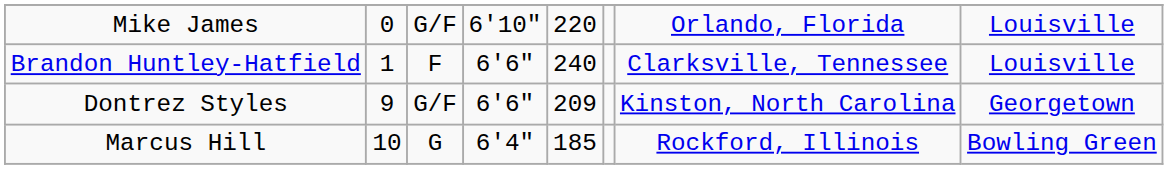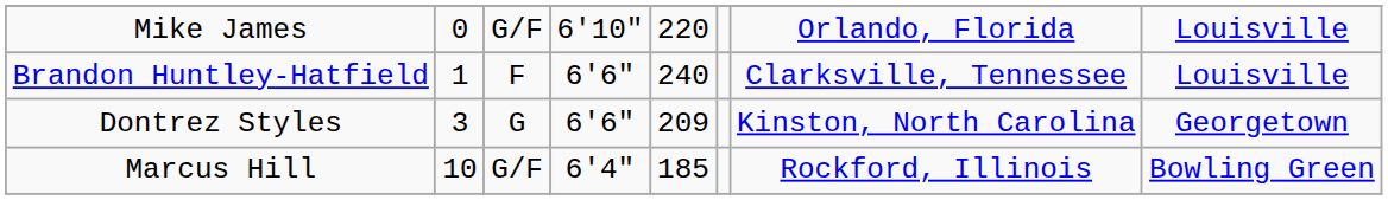 <table class="wikitable sortable" border="1" style="text-align: center;">
 <tr align=center>
 </tr>
 <tr>
 <td>Mike James</td>
 <td>0</td>
 <td>G/F</td>
 <td>6'10"</td>
 <td>220</td>
 <td></td>
 <td><a href='#'>Orlando, Florida</a></td>
 <td><a href='#'>Louisville</a></td>
 </tr>
 <tr>
 <td><a href='#'>Brandon Huntley-Hatfield</a></td>
 <td>1</td>
 <td>F</td>
 <td>6'6"</td>
 <td>240</td>
 <td></td>
 <td><a href='#'>Clarksville, Tennessee</a></td>
 <td><a href='#'>Louisville</a></td>
 </tr>
 <tr>
 <td>Dontrez Styles</td>
-<td>9</td>
-<td>G/F</td>
+<td>3</td>
+<td>G</td>
 <td>6'6"</td>
 <td>209</td>
 <td></td>
 <td><a href='#'>Kinston, North Carolina</a></td>
 <td><a href='#'>Georgetown</a></td>
 </tr>
 <tr>
 <td>Marcus Hill</td>
 <td>10</td>
-<td>G</td>
+<td>G/F</td>
 <td>6'4"</td>
 <td>185</td>
 <td></td>
 <td><a href='#'>Rockford, Illinois</a></td>
 <td><a href='#'>Bowling Green</a></td>
 </tr>
 </table>
